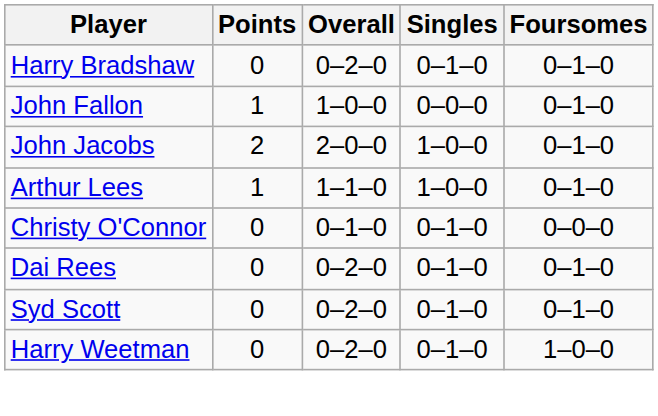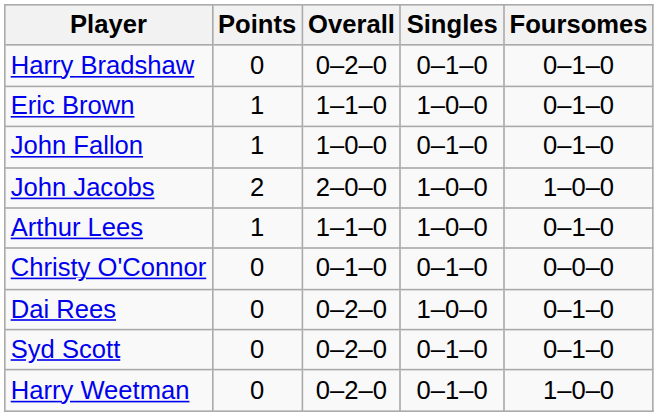 <table class="wikitable sortable" style="text-align:center">
 <tr>
 <th>Player</th>
 <th>Points</th>
 <th>Overall</th>
 <th>Singles</th>
 <th>Foursomes</th>
 </tr>
 <tr>
 <td align=left><a href='#'>Harry Bradshaw</a></td>
 <td>0</td>
 <td>0–2–0</td>
 <td>0–1–0</td>
 <td>0–1–0</td>
 </tr>
 <tr>
+<td align=left><a href='#'>Eric Brown</a></td>
+<td>1</td>
+<td>1–1–0</td>
+<td>1–0–0</td>
+<td>0–1–0</td>
+</tr>
+<tr>
 <td align=left><a href='#'>John Fallon</a></td>
 <td>1</td>
 <td>1–0–0</td>
-<td>0–0–0</td>
+<td>0–1–0</td>
 <td>0–1–0</td>
 </tr>
 <tr>
 <td align=left><a href='#'>John Jacobs</a></td>
 <td>2</td>
 <td>2–0–0</td>
 <td>1–0–0</td>
-<td>0–1–0</td>
+<td>1–0–0</td>
 </tr>
 <tr>
 <td align=left><a href='#'>Arthur Lees</a></td>
 <td>1</td>
 <td>1–1–0</td>
 <td>1–0–0</td>
 <td>0–1–0</td>
 </tr>
 <tr>
 <td align=left><a href='#'>Christy O'Connor</a></td>
 <td>0</td>
 <td>0–1–0</td>
 <td>0–1–0</td>
 <td>0–0–0</td>
 </tr>
 <tr>
 <td align=left><a href='#'>Dai Rees</a></td>
 <td>0</td>
 <td>0–2–0</td>
-<td>0–1–0</td>
+<td>1–0–0</td>
 <td>0–1–0</td>
 </tr>
 <tr>
 <td align=left><a href='#'>Syd Scott</a></td>
 <td>0</td>
 <td>0–2–0</td>
 <td>0–1–0</td>
 <td>0–1–0</td>
 </tr>
 <tr>
 <td align=left><a href='#'>Harry Weetman</a></td>
 <td>0</td>
 <td>0–2–0</td>
 <td>0–1–0</td>
 <td>1–0–0</td>
 </tr>
 </table>
